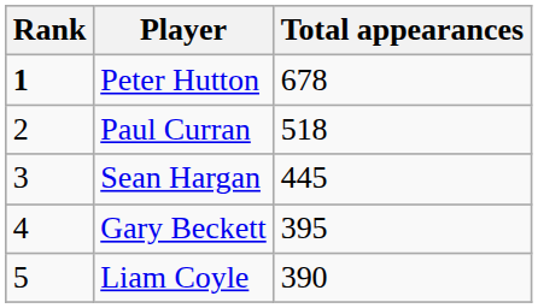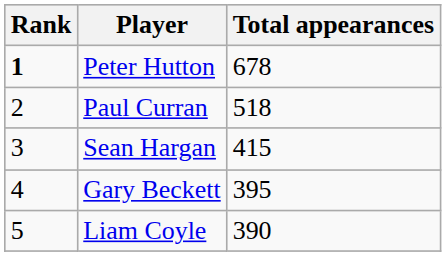 <table class="wikitable" style="text-align: left;">
 <tr>
 <th><strong>Rank</strong></th>
 <th><strong>Player</strong></th>
 <th><strong>Total appearances</strong></th>
 </tr>
 <tr>
 <td><strong>1</strong></td>
 <td><a href='#'>Peter Hutton</a></td>
 <td>678</td>
 </tr>
 <tr>
 <td>2</td>
 <td><a href='#'>Paul Curran</a></td>
 <td>518</td>
 </tr>
 <tr>
 <td>3</td>
 <td><a href='#'>Sean Hargan</a></td>
-<td>445</td>
+<td>415</td>
 </tr>
 <tr>
 <td>4</td>
 <td><a href='#'>Gary Beckett</a></td>
 <td>395</td>
 </tr>
 <tr>
 <td>5</td>
 <td><a href='#'>Liam Coyle</a></td>
 <td>390</td>
 </tr>
 </table>
